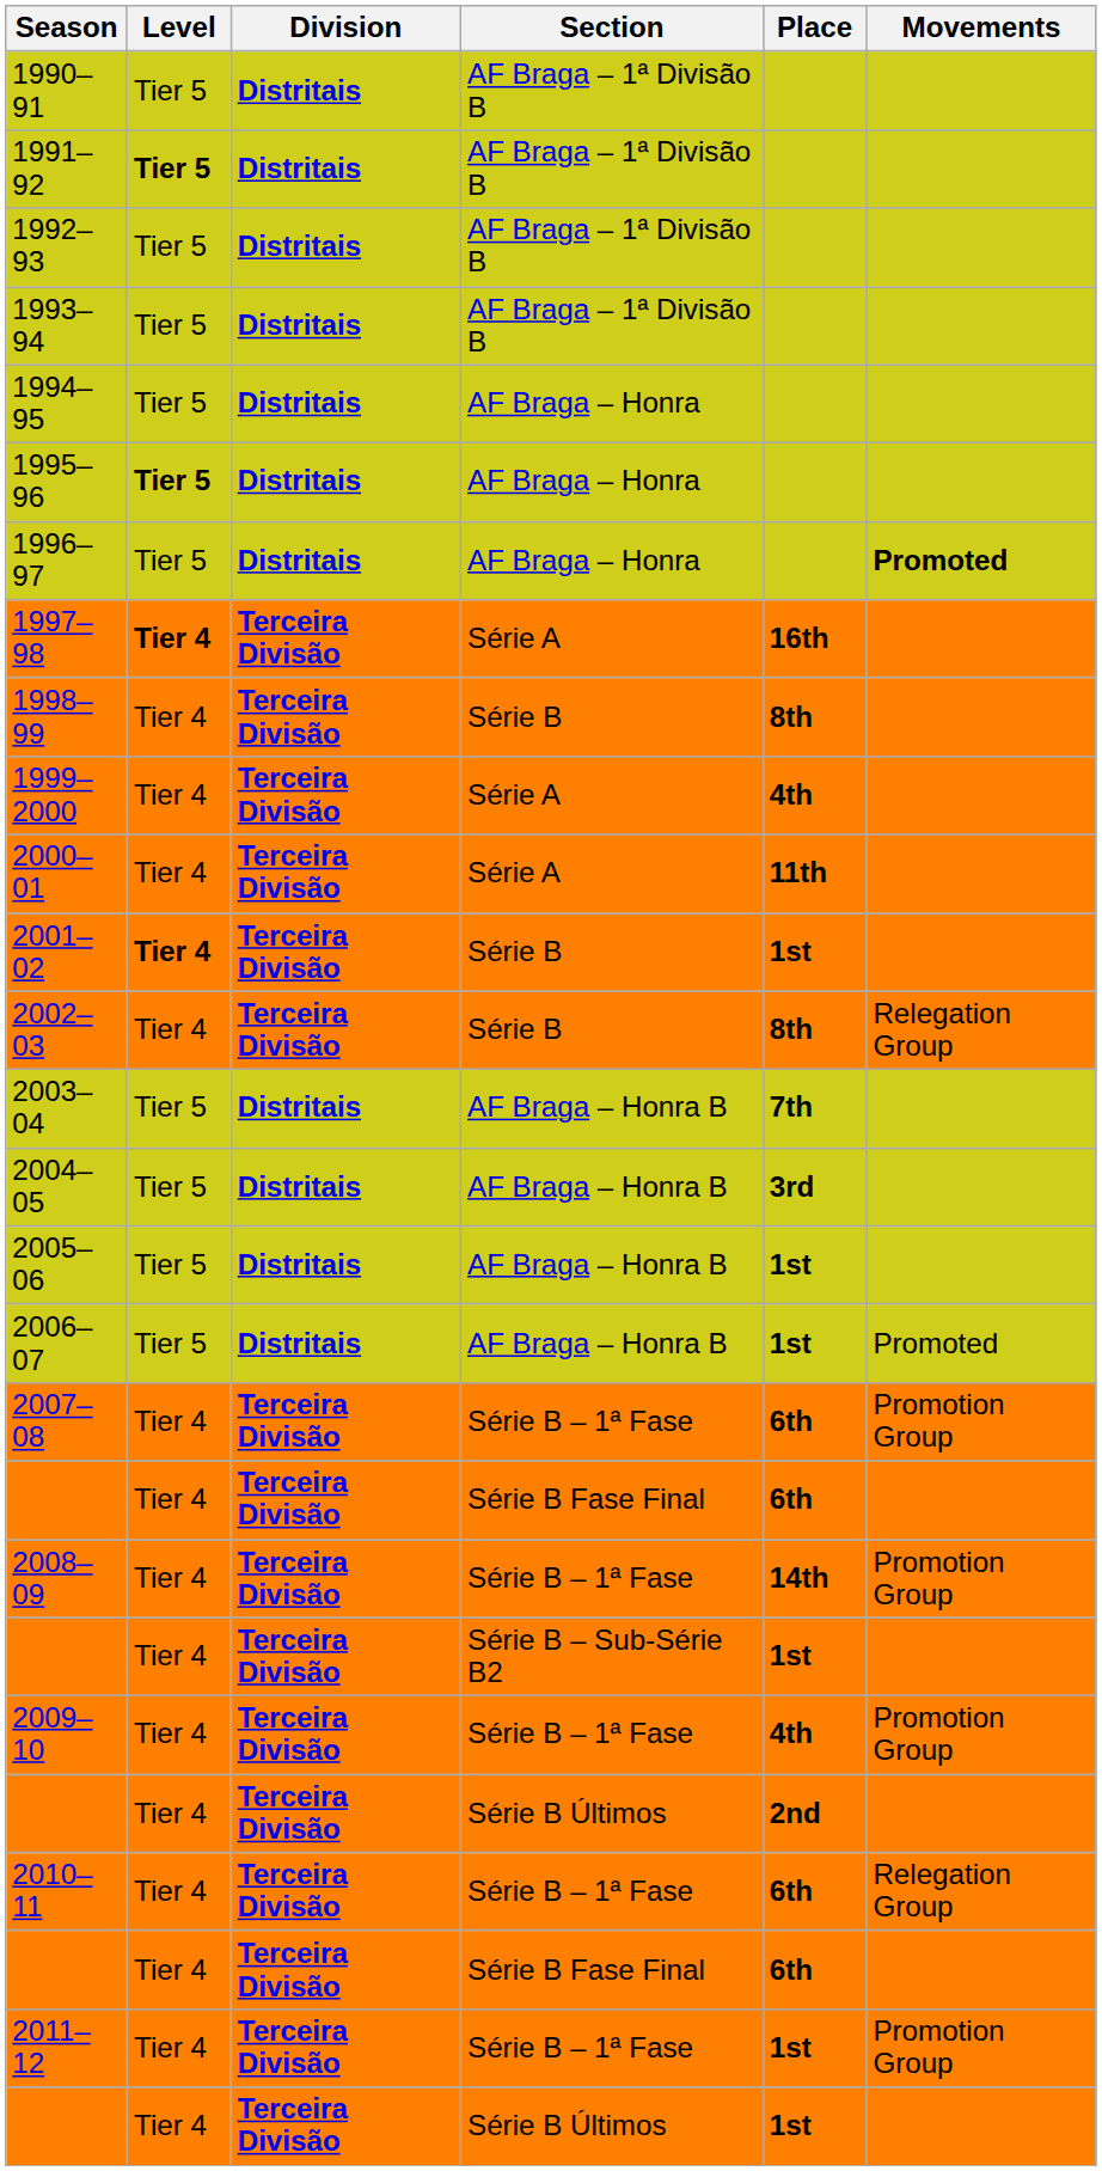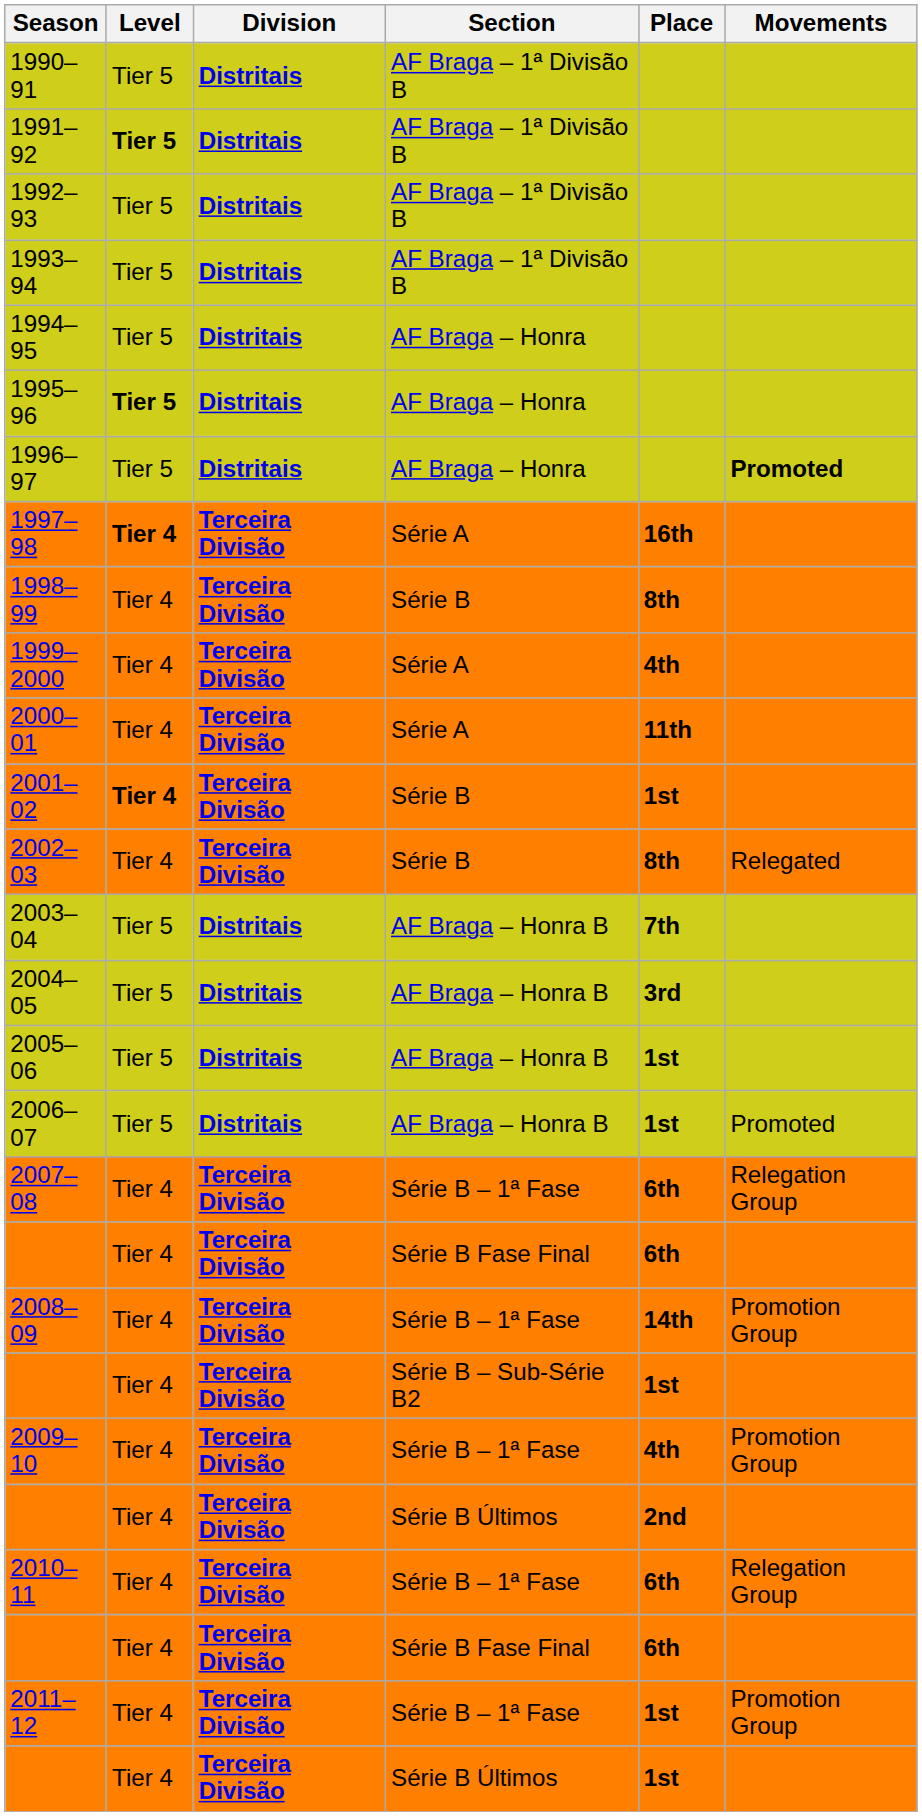 <table class="wikitable" style="text-align: left;">
 <tr>
 <th style="width: 60px;"><strong>Season</strong></th>
 <th style="width: 50px;"><strong>Level</strong></th>
 <th style="width: 120px;"><strong>Division</strong></th>
 <th style="width: 160px;"><strong>Section</strong></th>
 <th style="width: 50px;"><strong>Place</strong></th>
 <th style="width: 120px;"><strong>Movements</strong></th>
 </tr>
 <tr>
 <td style="background:#CECE1B;">1990–91</td>
 <td style="background:#CECE1B;">Tier 5</td>
 <td style="background:#CECE1B;"><strong><a href='#'>Distritais</a></strong></td>
 <td style="background:#CECE1B;"><a href='#'>AF Braga</a> – 1ª Divisão B</td>
 <td style="background:#CECE1B;"></td>
 <td style="background:#CECE1B;"></td>
 </tr>
 <tr>
 <td style="background:#CECE1B;">1991–92</td>
 <td style="background:#CECE1B;"><strong>Tier 5</strong></td>
 <td style="background:#CECE1B;"><strong><a href='#'>Distritais</a></strong></td>
 <td style="background:#CECE1B;"><a href='#'>AF Braga</a> – 1ª Divisão B</td>
 <td style="background:#CECE1B;"></td>
 <td style="background:#CECE1B;"></td>
 </tr>
 <tr>
 <td style="background:#CECE1B;">1992–93</td>
 <td style="background:#CECE1B;">Tier 5</td>
 <td style="background:#CECE1B;"><strong><a href='#'>Distritais</a></strong></td>
 <td style="background:#CECE1B;"><a href='#'>AF Braga</a> – 1ª Divisão B</td>
 <td style="background:#CECE1B;"></td>
 <td style="background:#CECE1B;"></td>
 </tr>
 <tr>
 <td style="background:#CECE1B;">1993–94</td>
 <td style="background:#CECE1B;">Tier 5</td>
 <td style="background:#CECE1B;"><strong><a href='#'>Distritais</a></strong></td>
 <td style="background:#CECE1B;"><a href='#'>AF Braga</a> – 1ª Divisão B</td>
 <td style="background:#CECE1B;"></td>
 <td style="background:#CECE1B;"></td>
 </tr>
 <tr>
 <td style="background:#CECE1B;">1994–95</td>
 <td style="background:#CECE1B;">Tier 5</td>
 <td style="background:#CECE1B;"><strong><a href='#'>Distritais</a></strong></td>
 <td style="background:#CECE1B;"><a href='#'>AF Braga</a> – Honra</td>
 <td style="background:#CECE1B;"></td>
 <td style="background:#CECE1B;"></td>
 </tr>
 <tr>
 <td style="background:#CECE1B;">1995–96</td>
 <td style="background:#CECE1B;"><strong>Tier 5</strong></td>
 <td style="background:#CECE1B;"><strong><a href='#'>Distritais</a></strong></td>
 <td style="background:#CECE1B;"><a href='#'>AF Braga</a> – Honra</td>
 <td style="background:#CECE1B;"></td>
 <td style="background:#CECE1B;"></td>
 </tr>
 <tr>
 <td style="background:#CECE1B;">1996–97</td>
 <td style="background:#CECE1B;">Tier 5</td>
 <td style="background:#CECE1B;"><strong><a href='#'>Distritais</a></strong></td>
 <td style="background:#CECE1B;"><a href='#'>AF Braga</a> – Honra</td>
 <td style="background:#CECE1B;"></td>
 <td style="background:#CECE1B;"><strong>Promoted</strong></td>
 </tr>
 <tr>
 <td style="background:#FF7F00;"><a href='#'>1997–98</a></td>
 <td style="background:#FF7F00;"><strong>Tier 4</strong></td>
 <td style="background:#FF7F00;"><strong><a href='#'>Terceira Divisão</a></strong></td>
 <td style="background:#FF7F00;">Série A</td>
 <td style="background:#FF7F00;"><strong>16th</strong></td>
 <td style="background:#FF7F00;"></td>
 </tr>
 <tr>
 <td style="background:#FF7F00;"><a href='#'>1998–99</a></td>
 <td style="background:#FF7F00;">Tier 4</td>
 <td style="background:#FF7F00;"><strong><a href='#'>Terceira Divisão</a></strong></td>
 <td style="background:#FF7F00;">Série B</td>
 <td style="background:#FF7F00;"><strong>8th</strong></td>
 <td style="background:#FF7F00;"></td>
 </tr>
 <tr>
 <td style="background:#FF7F00;"><a href='#'>1999–2000</a></td>
 <td style="background:#FF7F00;">Tier 4</td>
 <td style="background:#FF7F00;"><strong><a href='#'>Terceira Divisão</a></strong></td>
 <td style="background:#FF7F00;">Série A</td>
 <td style="background:#FF7F00;"><strong>4th</strong></td>
 <td style="background:#FF7F00;"></td>
 </tr>
 <tr>
 <td style="background:#FF7F00;"><a href='#'>2000–01</a></td>
 <td style="background:#FF7F00;">Tier 4</td>
 <td style="background:#FF7F00;"><strong><a href='#'>Terceira Divisão</a></strong></td>
 <td style="background:#FF7F00;">Série A</td>
 <td style="background:#FF7F00;"><strong>11th</strong></td>
 <td style="background:#FF7F00;"></td>
 </tr>
 <tr>
 <td style="background:#FF7F00;"><a href='#'>2001–02</a></td>
 <td style="background:#FF7F00;"><strong>Tier 4</strong></td>
 <td style="background:#FF7F00;"><strong><a href='#'>Terceira Divisão</a></strong></td>
 <td style="background:#FF7F00;">Série B</td>
 <td style="background:#FF7F00;"><strong>1st</strong></td>
 <td style="background:#FF7F00;"></td>
 </tr>
 <tr>
 <td style="background:#FF7F00;"><a href='#'>2002–03</a></td>
 <td style="background:#FF7F00;">Tier 4</td>
 <td style="background:#FF7F00;"><strong><a href='#'>Terceira Divisão</a></strong></td>
 <td style="background:#FF7F00;">Série B</td>
 <td style="background:#FF7F00;"><strong>8th</strong></td>
-<td style="background:#FF7F00;">Relegation Group</td>
+<td style="background:#FF7F00;">Relegated</td>
 </tr>
 <tr>
 <td style="background:#CECE1B;">2003–04</td>
 <td style="background:#CECE1B;">Tier 5</td>
 <td style="background:#CECE1B;"><strong><a href='#'>Distritais</a></strong></td>
 <td style="background:#CECE1B;"><a href='#'>AF Braga</a> – Honra B</td>
 <td style="background:#CECE1B;"><strong>7th</strong></td>
 <td style="background:#CECE1B;"></td>
 </tr>
 <tr>
 <td style="background:#CECE1B;">2004–05</td>
 <td style="background:#CECE1B;">Tier 5</td>
 <td style="background:#CECE1B;"><strong><a href='#'>Distritais</a></strong></td>
 <td style="background:#CECE1B;"><a href='#'>AF Braga</a> – Honra B</td>
 <td style="background:#CECE1B;"><strong>3rd</strong></td>
 <td style="background:#CECE1B;"></td>
 </tr>
 <tr>
 <td style="background:#CECE1B;">2005–06</td>
 <td style="background:#CECE1B;">Tier 5</td>
 <td style="background:#CECE1B;"><strong><a href='#'>Distritais</a></strong></td>
 <td style="background:#CECE1B;"><a href='#'>AF Braga</a> – Honra B</td>
 <td style="background:#CECE1B;"><strong>1st</strong></td>
 <td style="background:#CECE1B;"></td>
 </tr>
 <tr>
 <td style="background:#CECE1B;">2006–07</td>
 <td style="background:#CECE1B;">Tier 5</td>
 <td style="background:#CECE1B;"><strong><a href='#'>Distritais</a></strong></td>
 <td style="background:#CECE1B;"><a href='#'>AF Braga</a> – Honra B</td>
 <td style="background:#CECE1B;"><strong>1st</strong></td>
 <td style="background:#CECE1B;">Promoted</td>
 </tr>
 <tr>
 <td style="background:#FF7F00;"><a href='#'>2007–08</a></td>
 <td style="background:#FF7F00;">Tier 4</td>
 <td style="background:#FF7F00;"><strong><a href='#'>Terceira Divisão</a></strong></td>
 <td style="background:#FF7F00;">Série B – 1ª Fase</td>
 <td style="background:#FF7F00;"><strong>6th</strong></td>
-<td style="background:#FF7F00;">Promotion Group</td>
+<td style="background:#FF7F00;">Relegation Group</td>
 </tr>
 <tr>
 <td style="background:#FF7F00;"></td>
 <td style="background:#FF7F00;">Tier 4</td>
 <td style="background:#FF7F00;"><strong><a href='#'>Terceira Divisão</a></strong></td>
 <td style="background:#FF7F00;">Série B Fase Final</td>
 <td style="background:#FF7F00;"><strong>6th</strong></td>
 <td style="background:#FF7F00;"></td>
 </tr>
 <tr>
 <td style="background:#FF7F00;"><a href='#'>2008–09</a></td>
 <td style="background:#FF7F00;">Tier 4</td>
 <td style="background:#FF7F00;"><strong><a href='#'>Terceira Divisão</a></strong></td>
 <td style="background:#FF7F00;">Série B – 1ª Fase</td>
 <td style="background:#FF7F00;"><strong>14th</strong></td>
 <td style="background:#FF7F00;">Promotion Group</td>
 </tr>
 <tr>
 <td style="background:#FF7F00;"></td>
 <td style="background:#FF7F00;">Tier 4</td>
 <td style="background:#FF7F00;"><strong><a href='#'>Terceira Divisão</a></strong></td>
 <td style="background:#FF7F00;">Série B – Sub-Série B2</td>
 <td style="background:#FF7F00;"><strong>1st</strong></td>
 <td style="background:#FF7F00;"></td>
 </tr>
 <tr>
 <td style="background:#FF7F00;"><a href='#'>2009–10</a></td>
 <td style="background:#FF7F00;">Tier 4</td>
 <td style="background:#FF7F00;"><strong><a href='#'>Terceira Divisão</a></strong></td>
 <td style="background:#FF7F00;">Série B – 1ª Fase</td>
 <td style="background:#FF7F00;"><strong>4th</strong></td>
 <td style="background:#FF7F00;">Promotion Group</td>
 </tr>
 <tr>
 <td style="background:#FF7F00;"></td>
 <td style="background:#FF7F00;">Tier 4</td>
 <td style="background:#FF7F00;"><strong><a href='#'>Terceira Divisão</a></strong></td>
 <td style="background:#FF7F00;">Série B Últimos</td>
 <td style="background:#FF7F00;"><strong>2nd</strong></td>
 <td style="background:#FF7F00;"></td>
 </tr>
 <tr>
 <td style="background:#FF7F00;"><a href='#'>2010–11</a></td>
 <td style="background:#FF7F00;">Tier 4</td>
 <td style="background:#FF7F00;"><strong><a href='#'>Terceira Divisão</a></strong></td>
 <td style="background:#FF7F00;">Série B – 1ª Fase</td>
 <td style="background:#FF7F00;"><strong>6th</strong></td>
 <td style="background:#FF7F00;">Relegation Group</td>
 </tr>
 <tr>
 <td style="background:#FF7F00;"></td>
 <td style="background:#FF7F00;">Tier 4</td>
 <td style="background:#FF7F00;"><strong><a href='#'>Terceira Divisão</a></strong></td>
 <td style="background:#FF7F00;">Série B Fase Final</td>
 <td style="background:#FF7F00;"><strong>6th</strong></td>
 <td style="background:#FF7F00;"></td>
 </tr>
 <tr>
 <td style="background:#FF7F00;"><a href='#'>2011–12</a></td>
 <td style="background:#FF7F00;">Tier 4</td>
 <td style="background:#FF7F00;"><strong><a href='#'>Terceira Divisão</a></strong></td>
 <td style="background:#FF7F00;">Série B – 1ª Fase</td>
 <td style="background:#FF7F00;"><strong>1st</strong></td>
 <td style="background:#FF7F00;">Promotion Group</td>
 </tr>
 <tr>
 <td style="background:#FF7F00;"></td>
 <td style="background:#FF7F00;">Tier 4</td>
 <td style="background:#FF7F00;"><strong><a href='#'>Terceira Divisão</a></strong></td>
 <td style="background:#FF7F00;">Série B Últimos</td>
 <td style="background:#FF7F00;"><strong>1st</strong></td>
 <td style="background:#FF7F00;"></td>
 </tr>
 <tr>
 </tr>
 </table>
